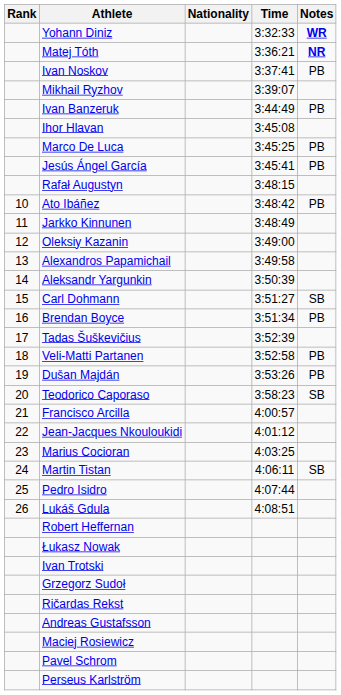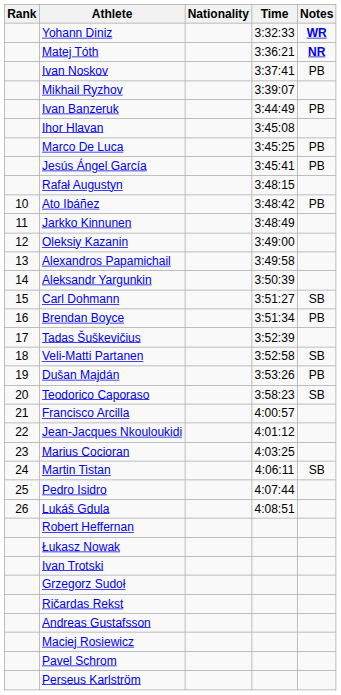 <table class="wikitable sortable" style="text-align:center">
 <tr>
 <th>Rank</th>
 <th>Athlete</th>
 <th>Nationality</th>
 <th>Time</th>
 <th>Notes</th>
 </tr>
 <tr>
 <td></td>
 <td align="left"><a href='#'>Yohann Diniz</a></td>
 <td align=left></td>
 <td>3:32:33</td>
 <td><strong><a href='#'>WR</a></strong></td>
 </tr>
 <tr>
 <td></td>
 <td align="left"><a href='#'>Matej Tóth</a></td>
 <td align=left></td>
 <td>3:36:21</td>
 <td><strong><a href='#'>NR</a></strong></td>
 </tr>
 <tr>
 <td></td>
 <td align="left"><a href='#'>Ivan Noskov</a></td>
 <td align=left></td>
 <td>3:37:41</td>
 <td>PB</td>
 </tr>
 <tr>
 <td></td>
 <td align="left"><a href='#'>Mikhail Ryzhov</a></td>
 <td align=left></td>
 <td>3:39:07</td>
 <td></td>
 </tr>
 <tr>
 <td></td>
 <td align="left"><a href='#'>Ivan Banzeruk</a></td>
 <td align=left></td>
 <td>3:44:49</td>
 <td>PB</td>
 </tr>
 <tr>
 <td></td>
 <td align="left"><a href='#'>Ihor Hlavan</a></td>
 <td align=left></td>
 <td>3:45:08</td>
 <td></td>
 </tr>
 <tr>
 <td></td>
 <td align="left"><a href='#'>Marco De Luca</a></td>
 <td align=left></td>
 <td>3:45:25</td>
 <td>PB</td>
 </tr>
 <tr>
 <td></td>
 <td align="left"><a href='#'>Jesús Ángel García</a></td>
 <td align=left></td>
 <td>3:45:41</td>
 <td>PB</td>
 </tr>
 <tr>
 <td></td>
 <td align="left"><a href='#'>Rafał Augustyn</a></td>
 <td align=left></td>
 <td>3:48:15</td>
 <td></td>
 </tr>
 <tr>
 <td>10</td>
 <td align="left"><a href='#'>Ato Ibáñez</a></td>
 <td align=left></td>
 <td>3:48:42</td>
 <td>PB</td>
 </tr>
 <tr>
 <td>11</td>
 <td align="left"><a href='#'>Jarkko Kinnunen</a></td>
 <td align=left></td>
 <td>3:48:49</td>
 <td></td>
 </tr>
 <tr>
 <td>12</td>
 <td align="left"><a href='#'>Oleksiy Kazanin</a></td>
 <td align=left></td>
 <td>3:49:00</td>
 <td></td>
 </tr>
 <tr>
 <td>13</td>
 <td align="left"><a href='#'>Alexandros Papamichail</a></td>
 <td align=left></td>
 <td>3:49:58</td>
 <td></td>
 </tr>
 <tr>
 <td>14</td>
 <td align="left"><a href='#'>Aleksandr Yargunkin</a></td>
 <td align=left></td>
 <td>3:50:39</td>
 <td></td>
 </tr>
 <tr>
 <td>15</td>
 <td align="left"><a href='#'>Carl Dohmann</a></td>
 <td align=left></td>
 <td>3:51:27</td>
 <td>SB</td>
 </tr>
 <tr>
 <td>16</td>
 <td align="left"><a href='#'>Brendan Boyce</a></td>
 <td align=left></td>
 <td>3:51:34</td>
 <td>PB</td>
 </tr>
 <tr>
 <td>17</td>
 <td align="left"><a href='#'>Tadas Šuškevičius</a></td>
 <td align=left></td>
 <td>3:52:39</td>
 <td></td>
 </tr>
 <tr>
 <td>18</td>
 <td align="left"><a href='#'>Veli-Matti Partanen</a></td>
 <td align=left></td>
 <td>3:52:58</td>
-<td>PB</td>
+<td>SB</td>
 </tr>
 <tr>
 <td>19</td>
 <td align="left"><a href='#'>Dušan Majdán</a></td>
 <td align=left></td>
 <td>3:53:26</td>
 <td>PB</td>
 </tr>
 <tr>
 <td>20</td>
 <td align="left"><a href='#'>Teodorico Caporaso</a></td>
 <td align=left></td>
 <td>3:58:23</td>
 <td>SB</td>
 </tr>
 <tr>
 <td>21</td>
 <td align="left"><a href='#'>Francisco Arcilla</a></td>
 <td align=left></td>
 <td>4:00:57</td>
 <td></td>
 </tr>
 <tr>
 <td>22</td>
 <td align="left"><a href='#'>Jean-Jacques Nkouloukidi</a></td>
 <td align=left></td>
 <td>4:01:12</td>
 <td></td>
 </tr>
 <tr>
 <td>23</td>
 <td align="left"><a href='#'>Marius Cocioran</a></td>
 <td align=left></td>
 <td>4:03:25</td>
 <td></td>
 </tr>
 <tr>
 <td>24</td>
 <td align="left"><a href='#'>Martin Tistan</a></td>
 <td align=left></td>
 <td>4:06:11</td>
 <td>SB</td>
 </tr>
 <tr>
 <td>25</td>
 <td align="left"><a href='#'>Pedro Isidro</a></td>
 <td align=left></td>
 <td>4:07:44</td>
 <td></td>
 </tr>
 <tr>
 <td>26</td>
 <td align="left"><a href='#'>Lukáš Gdula</a></td>
 <td align=left></td>
 <td>4:08:51</td>
 <td></td>
 </tr>
 <tr>
 <td></td>
 <td align="left"><a href='#'>Robert Heffernan</a></td>
 <td align=left></td>
 <td></td>
 <td></td>
 </tr>
 <tr>
 <td></td>
 <td align="left"><a href='#'>Łukasz Nowak</a></td>
 <td align=left></td>
 <td></td>
 <td></td>
 </tr>
 <tr>
 <td></td>
 <td align="left"><a href='#'>Ivan Trotski</a></td>
 <td align=left></td>
 <td></td>
 <td></td>
 </tr>
 <tr>
 <td></td>
 <td align="left"><a href='#'>Grzegorz Sudoł</a></td>
 <td align=left></td>
 <td></td>
 <td></td>
 </tr>
 <tr>
 <td></td>
 <td align="left"><a href='#'>Ričardas Rekst</a></td>
 <td align=left></td>
 <td></td>
 <td></td>
 </tr>
 <tr>
 <td></td>
 <td align="left"><a href='#'>Andreas Gustafsson</a></td>
 <td align=left></td>
 <td></td>
 <td></td>
 </tr>
 <tr>
 <td></td>
 <td align="left"><a href='#'>Maciej Rosiewicz</a></td>
 <td align=left></td>
 <td></td>
 <td></td>
 </tr>
 <tr>
 <td></td>
 <td align="left"><a href='#'>Pavel Schrom</a></td>
 <td align=left></td>
 <td></td>
 <td></td>
 </tr>
 <tr>
 <td></td>
 <td align="left"><a href='#'>Perseus Karlström</a></td>
 <td align=left></td>
 <td></td>
 <td></td>
 </tr>
 </table>
